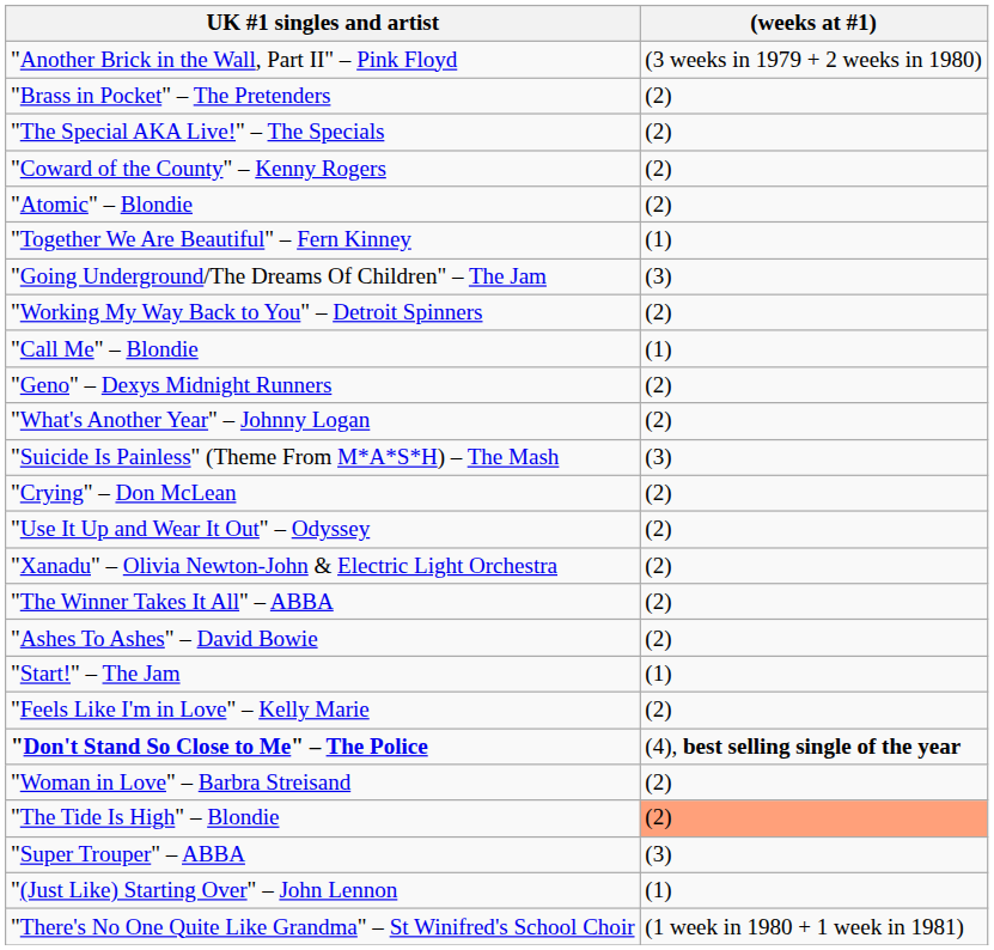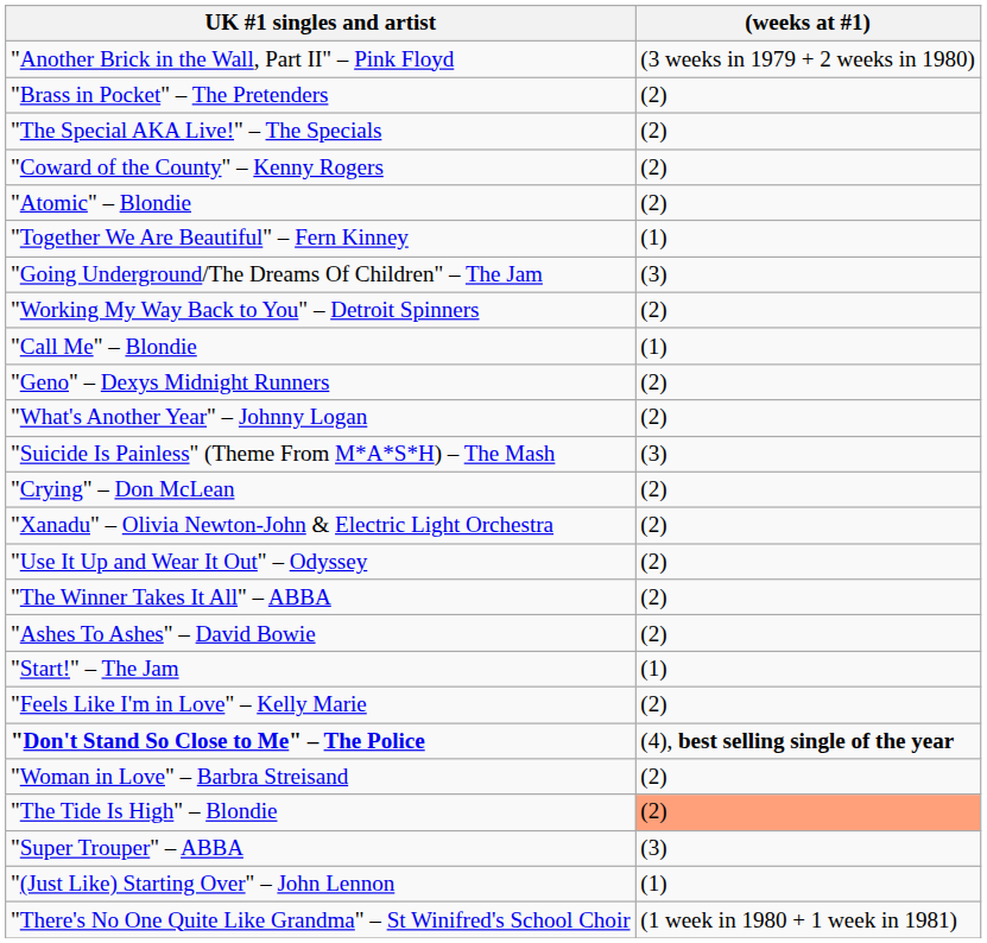 <table class="wikitable">
 <tr>
 <th>UK #1 singles and artist</th>
 <th>(weeks at #1)</th>
 </tr>
 <tr>
 <td>"<a href='#'>Another Brick in the Wall</a>, Part II" – <a href='#'>Pink Floyd</a></td>
 <td>(3 weeks in 1979 + 2 weeks in 1980)</td>
 </tr>
 <tr>
 <td>"<a href='#'>Brass in Pocket</a>" – <a href='#'>The Pretenders</a></td>
 <td>(2)</td>
 </tr>
 <tr>
 <td>"<a href='#'>The Special AKA Live!</a>" – <a href='#'>The Specials</a></td>
 <td>(2)</td>
 </tr>
 <tr>
 <td>"<a href='#'>Coward of the County</a>" – <a href='#'>Kenny Rogers</a></td>
 <td>(2)</td>
 </tr>
 <tr>
 <td>"<a href='#'>Atomic</a>" – <a href='#'>Blondie</a></td>
 <td>(2)</td>
 </tr>
 <tr>
 <td>"<a href='#'>Together We Are Beautiful</a>" – <a href='#'>Fern Kinney</a></td>
 <td>(1)</td>
 </tr>
 <tr>
 <td>"<a href='#'>Going Underground</a>/The Dreams Of Children" – <a href='#'>The Jam</a></td>
 <td>(3)</td>
 </tr>
 <tr>
 <td>"<a href='#'>Working My Way Back to You</a>" – <a href='#'>Detroit Spinners</a></td>
 <td>(2)</td>
 </tr>
 <tr>
 <td>"<a href='#'>Call Me</a>" – <a href='#'>Blondie</a></td>
 <td>(1)</td>
 </tr>
 <tr>
 <td>"<a href='#'>Geno</a>" – <a href='#'>Dexys Midnight Runners</a></td>
 <td>(2)</td>
 </tr>
 <tr>
 <td>"<a href='#'>What's Another Year</a>" – <a href='#'>Johnny Logan</a></td>
 <td>(2)</td>
 </tr>
 <tr>
 <td>"<a href='#'>Suicide Is Painless</a>" (Theme From <a href='#'>M*A*S*H</a>) – <a href='#'>The Mash</a></td>
 <td>(3)</td>
 </tr>
 <tr>
 <td>"<a href='#'>Crying</a>" – <a href='#'>Don McLean</a></td>
 <td>(2)</td>
 </tr>
 <tr>
-<td>"<a href='#'>Use It Up and Wear It Out</a>" – <a href='#'>Odyssey</a></td>
+<td>"<a href='#'>Xanadu</a>" – <a href='#'>Olivia Newton-John</a> & <a href='#'>Electric Light Orchestra</a></td>
 <td>(2)</td>
 </tr>
 <tr>
-<td>"<a href='#'>Xanadu</a>" – <a href='#'>Olivia Newton-John</a> & <a href='#'>Electric Light Orchestra</a></td>
+<td>"<a href='#'>Use It Up and Wear It Out</a>" – <a href='#'>Odyssey</a></td>
 <td>(2)</td>
 </tr>
 <tr>
 <td>"<a href='#'>The Winner Takes It All</a>" – <a href='#'>ABBA</a></td>
 <td>(2)</td>
 </tr>
 <tr>
 <td>"<a href='#'>Ashes To Ashes</a>" – <a href='#'>David Bowie</a></td>
 <td>(2)</td>
 </tr>
 <tr>
 <td>"<a href='#'>Start!</a>" – <a href='#'>The Jam</a></td>
 <td>(1)</td>
 </tr>
 <tr>
 <td>"<a href='#'>Feels Like I'm in Love</a>" – <a href='#'>Kelly Marie</a></td>
 <td>(2)</td>
 </tr>
 <tr>
 <td><strong>"<a href='#'>Don't Stand So Close to Me</a>" – <a href='#'>The Police</a></strong></td>
 <td>(4), <strong>best selling single of the year</strong></td>
 </tr>
 <tr>
 <td>"<a href='#'>Woman in Love</a>" – <a href='#'>Barbra Streisand</a></td>
 <td>(2)</td>
 </tr>
 <tr>
 <td>"<a href='#'>The Tide Is High</a>" – <a href='#'>Blondie</a></td>
 <td style="background: lightsalmon;">(2)</td>
 </tr>
 <tr>
 <td>"<a href='#'>Super Trouper</a>" – <a href='#'>ABBA</a></td>
 <td>(3)</td>
 </tr>
 <tr>
 <td>"<a href='#'>(Just Like) Starting Over</a>" – <a href='#'>John Lennon</a></td>
 <td>(1)</td>
 </tr>
 <tr>
 <td>"<a href='#'>There's No One Quite Like Grandma</a>" – <a href='#'>St Winifred's School Choir</a></td>
 <td>(1 week in 1980 + 1 week in 1981)</td>
 </tr>
 </table>
